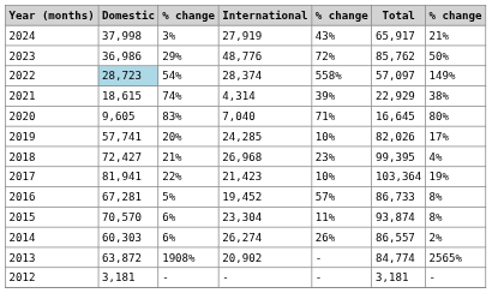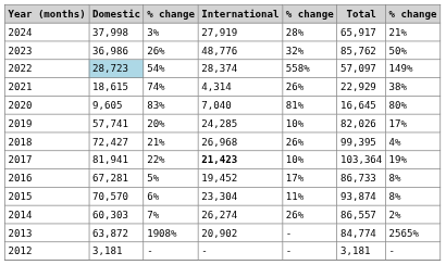 <table class="toccolours" border="1" cellpadding="4" style="border-collapse:collapse">
 <tr bgcolor=lightgrey>
 <th>Year (months)</th>
 <th>Domestic</th>
 <th>% change</th>
 <th>International</th>
 <th>% change</th>
 <th>Total</th>
 <th>% change</th>
 </tr>
 <tr>
 <td>2024</td>
 <td>37,998</td>
 <td> 3%</td>
 <td>27,919</td>
-<td> 43%</td>
+<td> 28%</td>
 <td>65,917</td>
 <td> 21%</td>
 </tr>
 <tr>
 <td>2023</td>
 <td>36,986</td>
-<td> 29%</td>
+<td> 26%</td>
 <td>48,776</td>
-<td> 72%</td>
+<td> 32%</td>
 <td>85,762</td>
 <td> 50%</td>
 </tr>
 <tr>
 <td>2022</td>
 <td style="background: lightblue;">28,723</td>
 <td> 54%</td>
 <td>28,374</td>
 <td> 558%</td>
 <td>57,097</td>
 <td> 149%</td>
 </tr>
 <tr>
 <td>2021</td>
 <td>18,615</td>
 <td> 74%</td>
 <td>4,314</td>
-<td> 39%</td>
+<td> 26%</td>
 <td>22,929</td>
 <td> 38%</td>
 </tr>
 <tr>
 <td>2020</td>
 <td>9,605</td>
 <td> 83%</td>
 <td>7,040</td>
-<td> 71%</td>
+<td> 81%</td>
 <td>16,645</td>
 <td> 80%</td>
 </tr>
 <tr>
 <td>2019</td>
 <td>57,741</td>
 <td> 20%</td>
 <td>24,285</td>
 <td> 10%</td>
 <td>82,026</td>
 <td> 17%</td>
 </tr>
 <tr>
 <td>2018</td>
 <td>72,427</td>
 <td> 21%</td>
 <td>26,968</td>
-<td> 23%</td>
+<td> 26%</td>
 <td>99,395</td>
 <td> 4%</td>
 </tr>
 <tr>
 <td>2017</td>
 <td>81,941</td>
 <td> 22%</td>
-<td>21,423</td>
+<td><strong>21,423</strong></td>
 <td> 10%</td>
 <td>103,364</td>
 <td> 19%</td>
 </tr>
 <tr>
 <td>2016</td>
 <td>67,281</td>
 <td> 5%</td>
 <td>19,452</td>
-<td> 57%</td>
+<td> 17%</td>
 <td>86,733</td>
 <td> 8%</td>
 </tr>
 <tr>
 <td>2015</td>
 <td>70,570</td>
 <td> 6%</td>
 <td>23,304</td>
 <td> 11%</td>
 <td>93,874</td>
 <td> 8%</td>
 </tr>
 <tr>
 <td>2014</td>
 <td>60,303</td>
-<td> 6%</td>
+<td> 7%</td>
 <td>26,274</td>
 <td> 26%</td>
 <td>86,557</td>
 <td> 2%</td>
 </tr>
 <tr>
 <td>2013</td>
 <td>63,872</td>
 <td> 1908%</td>
 <td>20,902</td>
 <td>-</td>
 <td>84,774</td>
 <td> 2565%</td>
 </tr>
 <tr>
 <td>2012</td>
 <td>3,181</td>
 <td>-</td>
 <td>-</td>
 <td>-</td>
 <td>3,181</td>
 <td>-</td>
 </tr>
 <tr>
 </tr>
 </table>
